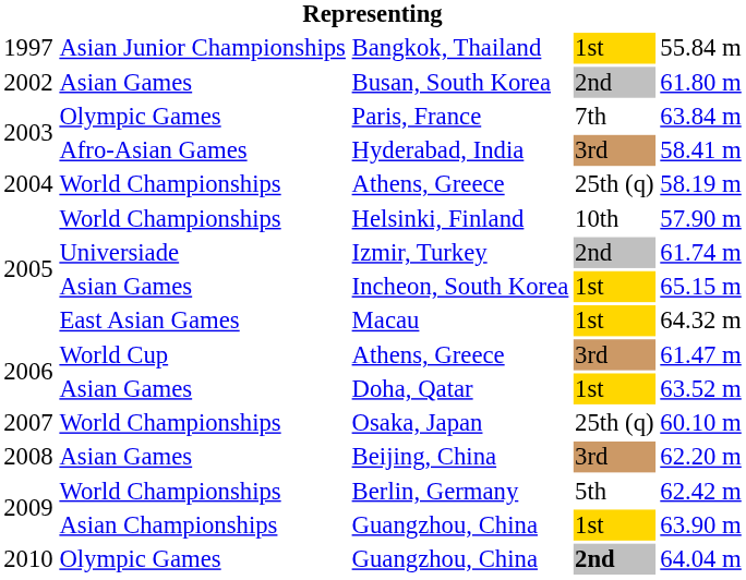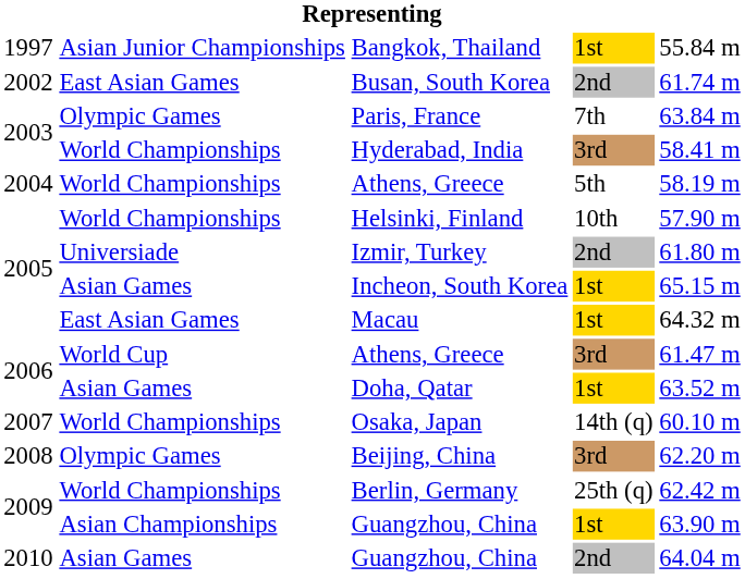 <table>
 <tr>
 <th colspan="5">Representing </th>
 </tr>
 <tr>
 <td>1997</td>
 <td><a href='#'>Asian Junior Championships</a></td>
 <td><a href='#'>Bangkok, Thailand</a></td>
 <td bgcolor="gold">1st</td>
 <td>55.84 m</td>
 </tr>
 <tr>
 <td>2002</td>
-<td><a href='#'>Asian Games</a></td>
+<td><a href='#'>East Asian Games</a></td>
 <td><a href='#'>Busan, South Korea</a></td>
 <td bgcolor="silver">2nd</td>
-<td><a href='#'>61.80 m</a></td>
+<td><a href='#'>61.74 m</a></td>
 </tr>
 <tr>
 <td rowspan=2>2003</td>
 <td><a href='#'>Olympic Games</a></td>
 <td><a href='#'>Paris, France</a></td>
 <td>7th</td>
 <td><a href='#'>63.84 m</a></td>
 </tr>
 <tr>
-<td><a href='#'>Afro-Asian Games</a></td>
+<td><a href='#'>World Championships</a></td>
 <td><a href='#'>Hyderabad, India</a></td>
 <td bgcolor="cc9966">3rd</td>
 <td><a href='#'>58.41 m</a></td>
 </tr>
 <tr>
 <td>2004</td>
 <td><a href='#'>World Championships</a></td>
 <td><a href='#'>Athens, Greece</a></td>
-<td>25th (q)</td>
+<td>5th</td>
 <td><a href='#'>58.19 m</a></td>
 </tr>
 <tr>
 <td rowspan=4>2005</td>
 <td><a href='#'>World Championships</a></td>
 <td><a href='#'>Helsinki, Finland</a></td>
 <td>10th</td>
 <td><a href='#'>57.90 m</a></td>
 </tr>
 <tr>
 <td><a href='#'>Universiade</a></td>
 <td><a href='#'>Izmir, Turkey</a></td>
 <td bgcolor="silver">2nd</td>
-<td><a href='#'>61.74 m</a></td>
+<td><a href='#'>61.80 m</a></td>
 </tr>
 <tr>
 <td><a href='#'>Asian Games</a></td>
 <td><a href='#'>Incheon, South Korea</a></td>
 <td bgcolor="gold">1st</td>
 <td><a href='#'>65.15 m</a></td>
 </tr>
 <tr>
 <td><a href='#'>East Asian Games</a></td>
 <td><a href='#'>Macau</a></td>
 <td bgcolor="gold">1st</td>
 <td>64.32 m</td>
 </tr>
 <tr>
 <td rowspan=2>2006</td>
 <td><a href='#'>World Cup</a></td>
 <td><a href='#'>Athens, Greece</a></td>
 <td bgcolor="cc9966">3rd</td>
 <td><a href='#'>61.47 m</a></td>
 </tr>
 <tr>
 <td><a href='#'>Asian Games</a></td>
 <td><a href='#'>Doha, Qatar</a></td>
 <td bgcolor="gold">1st</td>
 <td><a href='#'>63.52 m</a></td>
 </tr>
 <tr>
 <td>2007</td>
 <td><a href='#'>World Championships</a></td>
 <td><a href='#'>Osaka, Japan</a></td>
-<td>25th (q)</td>
+<td>14th (q)</td>
 <td><a href='#'>60.10 m</a></td>
 </tr>
 <tr>
 <td>2008</td>
-<td><a href='#'>Asian Games</a></td>
+<td><a href='#'>Olympic Games</a></td>
 <td><a href='#'>Beijing, China</a></td>
 <td bgcolor="cc9966">3rd</td>
 <td><a href='#'>62.20 m</a></td>
 </tr>
 <tr>
 <td rowspan=2>2009</td>
 <td><a href='#'>World Championships</a></td>
 <td><a href='#'>Berlin, Germany</a></td>
-<td>5th</td>
+<td>25th (q)</td>
 <td><a href='#'>62.42 m</a></td>
 </tr>
 <tr>
 <td><a href='#'>Asian Championships</a></td>
 <td><a href='#'>Guangzhou, China</a></td>
 <td bgcolor="gold">1st</td>
 <td><a href='#'>63.90 m</a></td>
 </tr>
 <tr>
 <td>2010</td>
-<td><a href='#'>Olympic Games</a></td>
+<td><a href='#'>Asian Games</a></td>
 <td><a href='#'>Guangzhou, China</a></td>
-<td bgcolor="silver"><strong>2nd</strong></td>
+<td bgcolor="silver">2nd</td>
 <td><a href='#'>64.04 m</a></td>
 </tr>
 </table>
